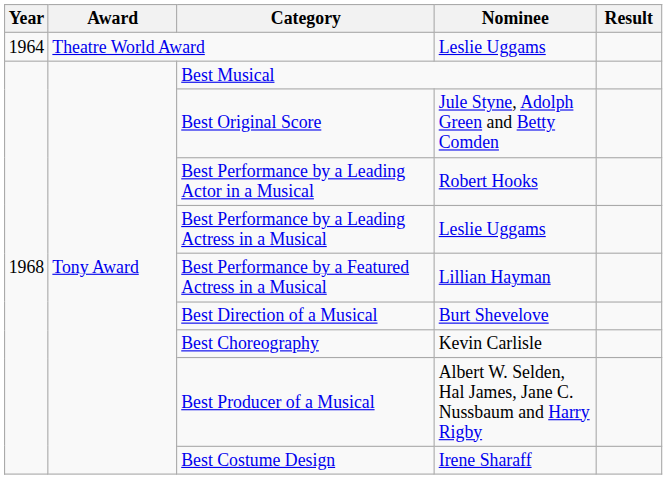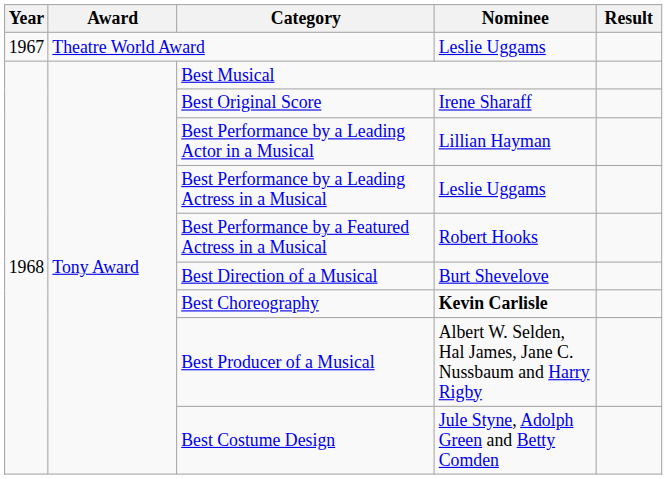 <table class="wikitable" width="95%">
 <tr>
 <th width="5%">Year</th>
 <th width="20%">Award</th>
 <th width="40%">Category</th>
 <th width="25%">Nominee</th>
 <th width="10%">Result</th>
 </tr>
 <tr>
-<td align="center">1964</td>
+<td align="center">1967</td>
 <td colspan="2"><a href='#'>Theatre World Award</a></td>
 <td><a href='#'>Leslie Uggams</a></td>
 <td></td>
 </tr>
 <tr>
 <td rowspan="9" align="center">1968</td>
 <td rowspan="9"><a href='#'>Tony Award</a></td>
 <td colspan="2"><a href='#'>Best Musical</a></td>
 <td></td>
 </tr>
 <tr>
 <td><a href='#'>Best Original Score</a></td>
-<td><a href='#'>Jule Styne</a>, <a href='#'>Adolph Green</a> and <a href='#'>Betty Comden</a></td>
+<td><a href='#'>Irene Sharaff</a></td>
 <td></td>
 </tr>
 <tr>
 <td><a href='#'>Best Performance by a Leading Actor in a Musical</a></td>
-<td><a href='#'>Robert Hooks</a></td>
+<td><a href='#'>Lillian Hayman</a></td>
 <td></td>
 </tr>
 <tr>
 <td><a href='#'>Best Performance by a Leading Actress in a Musical</a></td>
 <td><a href='#'>Leslie Uggams</a></td>
 <td></td>
 </tr>
 <tr>
 <td><a href='#'>Best Performance by a Featured Actress in a Musical</a></td>
-<td><a href='#'>Lillian Hayman</a></td>
+<td><a href='#'>Robert Hooks</a></td>
 <td></td>
 </tr>
 <tr>
 <td><a href='#'>Best Direction of a Musical</a></td>
 <td><a href='#'>Burt Shevelove</a></td>
 <td></td>
 </tr>
 <tr>
 <td><a href='#'>Best Choreography</a></td>
-<td>Kevin Carlisle</td>
+<td><strong>Kevin Carlisle</strong></td>
 <td></td>
 </tr>
 <tr>
 <td><a href='#'>Best Producer of a Musical</a></td>
 <td>Albert W. Selden, Hal James, Jane C. Nussbaum and <a href='#'>Harry Rigby</a></td>
 <td></td>
 </tr>
 <tr>
 <td><a href='#'>Best Costume Design</a></td>
-<td><a href='#'>Irene Sharaff</a></td>
+<td><a href='#'>Jule Styne</a>, <a href='#'>Adolph Green</a> and <a href='#'>Betty Comden</a></td>
 <td></td>
 </tr>
 </table>
